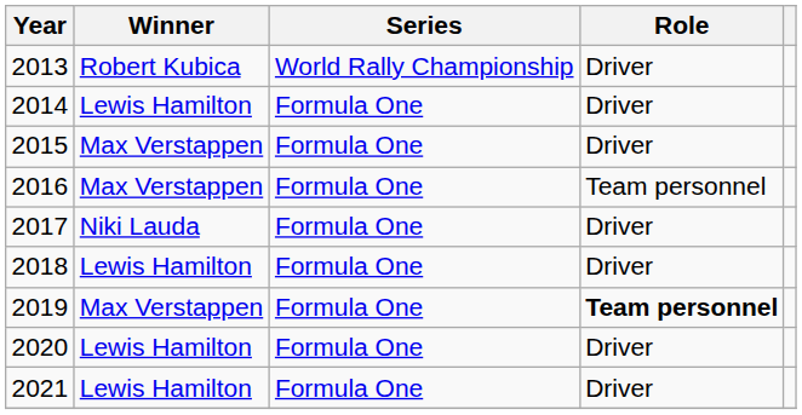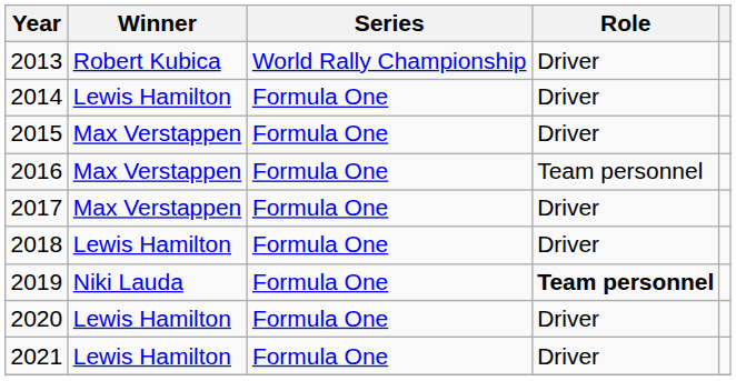 <table class="wikitable">
 <tr>
 <th>Year</th>
 <th>Winner</th>
 <th>Series</th>
 <th>Role</th>
 <th></th>
 </tr>
 <tr>
 <td>2013</td>
 <td> <a href='#'>Robert Kubica</a></td>
 <td><a href='#'>World Rally Championship</a></td>
 <td>Driver</td>
 <td></td>
 </tr>
 <tr>
 <td>2014</td>
 <td> <a href='#'>Lewis Hamilton</a></td>
 <td><a href='#'>Formula One</a></td>
 <td>Driver</td>
 <td></td>
 </tr>
 <tr>
 <td>2015</td>
 <td> <a href='#'>Max Verstappen</a></td>
 <td><a href='#'>Formula One</a></td>
 <td>Driver</td>
 <td></td>
 </tr>
 <tr>
 <td>2016</td>
 <td> <a href='#'>Max Verstappen</a></td>
 <td><a href='#'>Formula One</a></td>
 <td>Team personnel</td>
 <td></td>
 </tr>
 <tr>
 <td>2017</td>
-<td> <a href='#'>Niki Lauda</a></td>
+<td> <a href='#'>Max Verstappen</a></td>
 <td><a href='#'>Formula One</a></td>
 <td>Driver</td>
 <td></td>
 </tr>
 <tr>
 <td>2018</td>
 <td> <a href='#'>Lewis Hamilton</a></td>
 <td><a href='#'>Formula One</a></td>
 <td>Driver</td>
 <td></td>
 </tr>
 <tr>
 <td>2019</td>
-<td> <a href='#'>Max Verstappen</a></td>
+<td> <a href='#'>Niki Lauda</a></td>
 <td><a href='#'>Formula One</a></td>
 <td><strong>Team personnel</strong></td>
 <td></td>
 </tr>
 <tr>
 <td>2020</td>
 <td> <a href='#'>Lewis Hamilton</a></td>
 <td><a href='#'>Formula One</a></td>
 <td>Driver</td>
 <td></td>
 </tr>
 <tr>
 <td>2021</td>
 <td> <a href='#'>Lewis Hamilton</a></td>
 <td><a href='#'>Formula One</a></td>
 <td>Driver</td>
 <td></td>
 </tr>
 <tr>
 </tr>
 </table>
